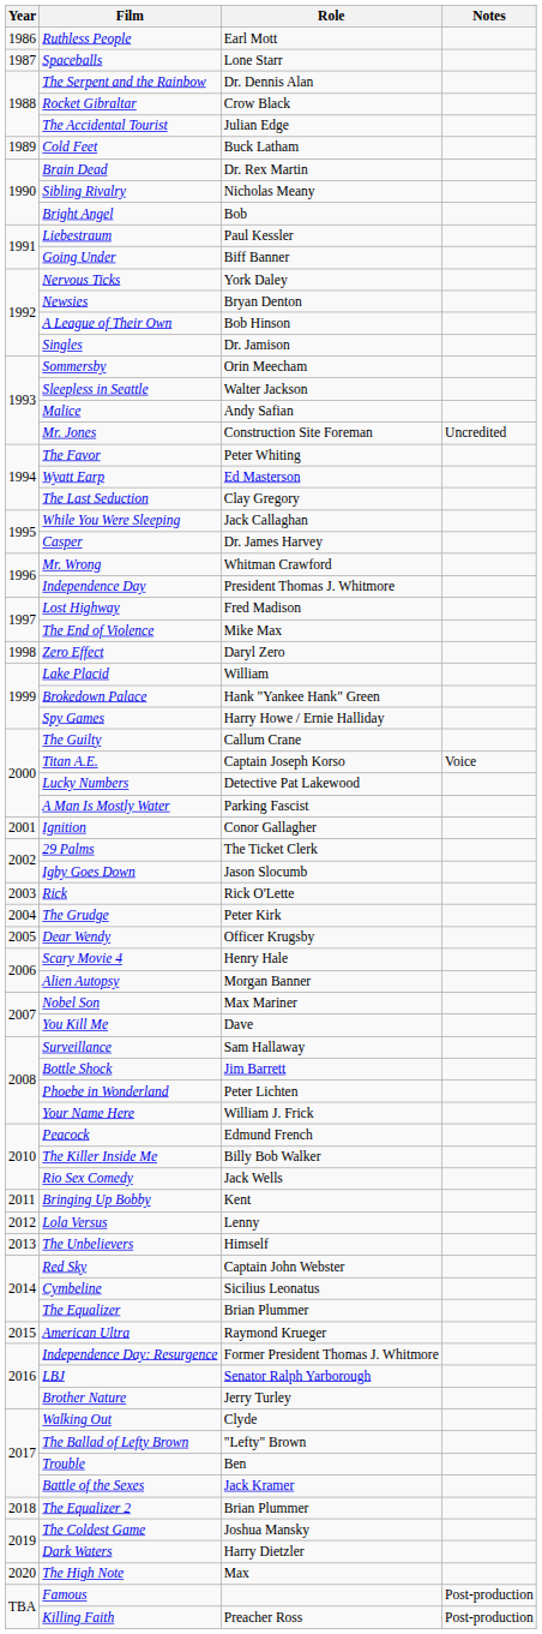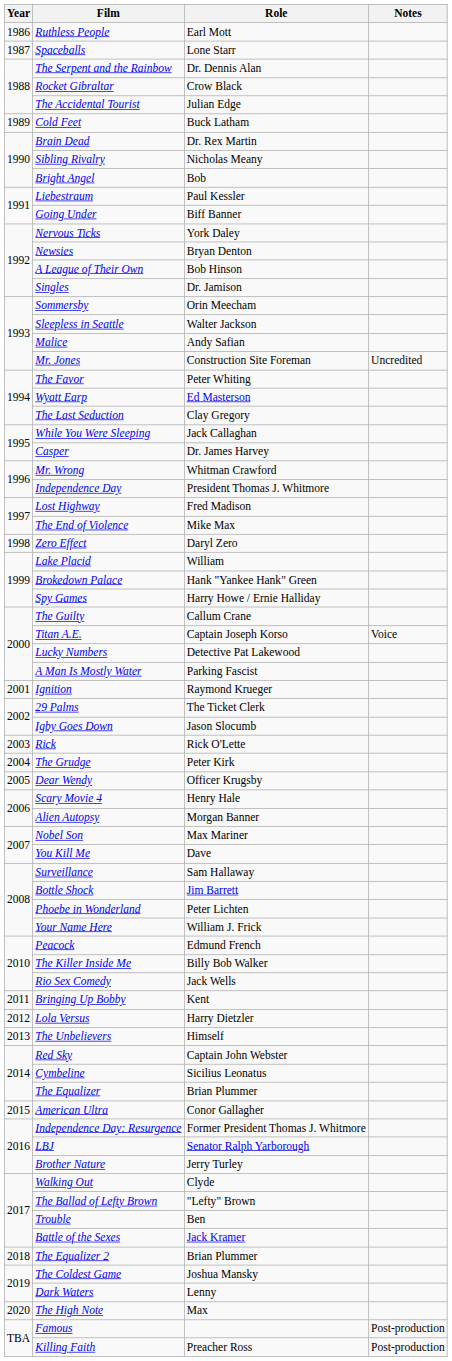 <table class="wikitable sortable">
 <tr>
 <th>Year</th>
 <th>Film</th>
 <th>Role</th>
 <th class="unsortable">Notes</th>
 </tr>
 <tr>
 <td>1986</td>
 <td><em><a href='#'>Ruthless People</a></em></td>
 <td>Earl Mott</td>
 <td></td>
 </tr>
 <tr>
 <td>1987</td>
 <td><em><a href='#'>Spaceballs</a></em></td>
 <td>Lone Starr</td>
 <td></td>
 </tr>
 <tr>
 <td rowspan=3>1988</td>
 <td><em><a href='#'>The Serpent and the Rainbow</a></em></td>
 <td>Dr. Dennis Alan</td>
 <td></td>
 </tr>
 <tr>
 <td><em><a href='#'>Rocket Gibraltar</a></em></td>
 <td>Crow Black</td>
 <td></td>
 </tr>
 <tr>
 <td><em><a href='#'>The Accidental Tourist</a></em></td>
 <td>Julian Edge</td>
 <td></td>
 </tr>
 <tr>
 <td>1989</td>
 <td><em><a href='#'>Cold Feet</a></em></td>
 <td>Buck Latham</td>
 <td></td>
 </tr>
 <tr>
 <td rowspan=3>1990</td>
 <td><em><a href='#'>Brain Dead</a></em></td>
 <td>Dr. Rex Martin</td>
 <td></td>
 </tr>
 <tr>
 <td><em><a href='#'>Sibling Rivalry</a></em></td>
 <td>Nicholas Meany</td>
 <td></td>
 </tr>
 <tr>
 <td><em><a href='#'>Bright Angel</a></em></td>
 <td>Bob</td>
 <td></td>
 </tr>
 <tr>
 <td rowspan=2>1991</td>
 <td><em><a href='#'>Liebestraum</a></em></td>
 <td>Paul Kessler</td>
 <td></td>
 </tr>
 <tr>
 <td><em><a href='#'>Going Under</a></em></td>
 <td>Biff Banner</td>
 <td></td>
 </tr>
 <tr>
 <td rowspan=4>1992</td>
 <td><em><a href='#'>Nervous Ticks</a></em></td>
 <td>York Daley</td>
 <td></td>
 </tr>
 <tr>
 <td><em><a href='#'>Newsies</a></em></td>
 <td>Bryan Denton</td>
 <td></td>
 </tr>
 <tr>
 <td><em><a href='#'>A League of Their Own</a></em></td>
 <td>Bob Hinson</td>
 <td></td>
 </tr>
 <tr>
 <td><em><a href='#'>Singles</a></em></td>
 <td>Dr. Jamison</td>
 <td></td>
 </tr>
 <tr>
 <td rowspan=4>1993</td>
 <td><em><a href='#'>Sommersby</a></em></td>
 <td>Orin Meecham</td>
 <td></td>
 </tr>
 <tr>
 <td><em><a href='#'>Sleepless in Seattle</a></em></td>
 <td>Walter Jackson</td>
 <td></td>
 </tr>
 <tr>
 <td><em><a href='#'>Malice</a></em></td>
 <td>Andy Safian</td>
 <td></td>
 </tr>
 <tr>
 <td><em><a href='#'>Mr. Jones</a></em></td>
 <td>Construction Site Foreman</td>
 <td>Uncredited</td>
 </tr>
 <tr>
 <td rowspan=3>1994</td>
 <td><em><a href='#'>The Favor</a></em></td>
 <td>Peter Whiting</td>
 <td></td>
 </tr>
 <tr>
 <td><em><a href='#'>Wyatt Earp</a></em></td>
 <td><a href='#'>Ed Masterson</a></td>
 <td></td>
 </tr>
 <tr>
 <td><em><a href='#'>The Last Seduction</a></em></td>
 <td>Clay Gregory</td>
 <td></td>
 </tr>
 <tr>
 <td rowspan=2>1995</td>
 <td><em><a href='#'>While You Were Sleeping</a></em></td>
 <td>Jack Callaghan</td>
 <td></td>
 </tr>
 <tr>
 <td><em><a href='#'>Casper</a></em></td>
 <td>Dr. James Harvey</td>
 <td></td>
 </tr>
 <tr>
 <td rowspan=2>1996</td>
 <td><em><a href='#'>Mr. Wrong</a></em></td>
 <td>Whitman Crawford</td>
 <td></td>
 </tr>
 <tr>
 <td><em><a href='#'>Independence Day</a></em></td>
 <td>President Thomas J. Whitmore</td>
 <td></td>
 </tr>
 <tr>
 <td rowspan=2>1997</td>
 <td><em><a href='#'>Lost Highway</a></em></td>
 <td>Fred Madison</td>
 <td></td>
 </tr>
 <tr>
 <td><em><a href='#'>The End of Violence</a></em></td>
 <td>Mike Max</td>
 <td></td>
 </tr>
 <tr>
 <td>1998</td>
 <td><em><a href='#'>Zero Effect</a></em></td>
 <td>Daryl Zero</td>
 <td></td>
 </tr>
 <tr>
 <td rowspan=3>1999</td>
 <td><em><a href='#'>Lake Placid</a></em></td>
 <td>William</td>
 <td></td>
 </tr>
 <tr>
 <td><em><a href='#'>Brokedown Palace</a></em></td>
 <td>Hank "Yankee Hank" Green</td>
 <td></td>
 </tr>
 <tr>
 <td><em><a href='#'>Spy Games</a></em></td>
 <td>Harry Howe / Ernie Halliday</td>
 <td></td>
 </tr>
 <tr>
 <td rowspan=4>2000</td>
 <td><em><a href='#'>The Guilty</a></em></td>
 <td>Callum Crane</td>
 <td></td>
 </tr>
 <tr>
 <td><em><a href='#'>Titan A.E.</a></em></td>
 <td>Captain Joseph Korso</td>
 <td>Voice</td>
 </tr>
 <tr>
 <td><em><a href='#'>Lucky Numbers</a></em></td>
 <td>Detective Pat Lakewood</td>
 <td></td>
 </tr>
 <tr>
 <td><em><a href='#'>A Man Is Mostly Water</a></em></td>
 <td>Parking Fascist</td>
 <td></td>
 </tr>
 <tr>
 <td>2001</td>
 <td><em><a href='#'>Ignition</a></em></td>
-<td>Conor Gallagher</td>
+<td>Raymond Krueger</td>
 <td></td>
 </tr>
 <tr>
 <td rowspan=2>2002</td>
 <td><em><a href='#'>29 Palms</a></em></td>
 <td>The Ticket Clerk</td>
 <td></td>
 </tr>
 <tr>
 <td><em><a href='#'>Igby Goes Down</a></em></td>
 <td>Jason Slocumb</td>
 <td></td>
 </tr>
 <tr>
 <td>2003</td>
 <td><em><a href='#'>Rick</a></em></td>
 <td>Rick O'Lette</td>
 <td></td>
 </tr>
 <tr>
 <td>2004</td>
 <td><em><a href='#'>The Grudge</a></em></td>
 <td>Peter Kirk</td>
 <td></td>
 </tr>
 <tr>
 <td>2005</td>
 <td><em><a href='#'>Dear Wendy</a></em></td>
 <td>Officer Krugsby</td>
 <td></td>
 </tr>
 <tr>
 <td rowspan=2>2006</td>
 <td><em><a href='#'>Scary Movie 4</a></em></td>
 <td>Henry Hale</td>
 <td></td>
 </tr>
 <tr>
 <td><em><a href='#'>Alien Autopsy</a></em></td>
 <td>Morgan Banner</td>
 <td></td>
 </tr>
 <tr>
 <td rowspan=2>2007</td>
 <td><em><a href='#'>Nobel Son</a></em></td>
 <td>Max Mariner</td>
 <td></td>
 </tr>
 <tr>
 <td><em><a href='#'>You Kill Me</a></em></td>
 <td>Dave</td>
 <td></td>
 </tr>
 <tr>
 <td rowspan=4>2008</td>
 <td><em><a href='#'>Surveillance</a></em></td>
 <td>Sam Hallaway</td>
 <td></td>
 </tr>
 <tr>
 <td><em><a href='#'>Bottle Shock</a></em></td>
 <td><a href='#'>Jim Barrett</a></td>
 <td></td>
 </tr>
 <tr>
 <td><em><a href='#'>Phoebe in Wonderland</a></em></td>
 <td>Peter Lichten</td>
 <td></td>
 </tr>
 <tr>
 <td><em><a href='#'>Your Name Here</a></em></td>
 <td>William J. Frick</td>
 <td></td>
 </tr>
 <tr>
 <td rowspan=3>2010</td>
 <td><em><a href='#'>Peacock</a></em></td>
 <td>Edmund French</td>
 <td></td>
 </tr>
 <tr>
 <td><em><a href='#'>The Killer Inside Me</a></em></td>
 <td>Billy Bob Walker</td>
 <td></td>
 </tr>
 <tr>
 <td><em><a href='#'>Rio Sex Comedy</a></em></td>
 <td>Jack Wells</td>
 <td></td>
 </tr>
 <tr>
 <td>2011</td>
 <td><em><a href='#'>Bringing Up Bobby</a></em></td>
 <td>Kent</td>
 <td></td>
 </tr>
 <tr>
 <td>2012</td>
 <td><em><a href='#'>Lola Versus</a></em></td>
-<td>Lenny</td>
+<td>Harry Dietzler</td>
 <td></td>
 </tr>
 <tr>
 <td>2013</td>
 <td><em><a href='#'>The Unbelievers</a></em></td>
 <td>Himself</td>
 <td></td>
 </tr>
 <tr>
 <td rowspan=3>2014</td>
 <td><em><a href='#'>Red Sky</a></em></td>
 <td>Captain John Webster</td>
 <td></td>
 </tr>
 <tr>
 <td><em><a href='#'>Cymbeline</a></em></td>
 <td>Sicilius Leonatus</td>
 <td></td>
 </tr>
 <tr>
 <td><em><a href='#'>The Equalizer</a></em></td>
 <td>Brian Plummer</td>
 <td></td>
 </tr>
 <tr>
 <td>2015</td>
 <td><em><a href='#'>American Ultra</a></em></td>
-<td>Raymond Krueger</td>
+<td>Conor Gallagher</td>
 <td></td>
 </tr>
 <tr>
 <td rowspan=3>2016</td>
 <td><em><a href='#'>Independence Day: Resurgence</a></em></td>
 <td>Former President Thomas J. Whitmore</td>
 <td></td>
 </tr>
 <tr>
 <td><em><a href='#'>LBJ</a></em></td>
 <td><a href='#'>Senator Ralph Yarborough</a></td>
 <td></td>
 </tr>
 <tr>
 <td><em><a href='#'>Brother Nature</a></em></td>
 <td>Jerry Turley</td>
 <td></td>
 </tr>
 <tr>
 <td rowspan=4>2017</td>
 <td><em><a href='#'>Walking Out</a></em></td>
 <td>Clyde</td>
 <td></td>
 </tr>
 <tr>
 <td><em><a href='#'>The Ballad of Lefty Brown</a></em></td>
 <td>"Lefty" Brown</td>
 <td></td>
 </tr>
 <tr>
 <td><em><a href='#'>Trouble</a></em></td>
 <td>Ben</td>
 <td></td>
 </tr>
 <tr>
 <td><em><a href='#'>Battle of the Sexes</a></em></td>
 <td><a href='#'>Jack Kramer</a></td>
 <td></td>
 </tr>
 <tr>
 <td>2018</td>
 <td><em><a href='#'>The Equalizer 2</a></em></td>
 <td>Brian Plummer</td>
 <td></td>
 </tr>
 <tr>
 <td rowspan=2>2019</td>
 <td><em><a href='#'>The Coldest Game</a></em></td>
 <td>Joshua Mansky</td>
 <td></td>
 </tr>
 <tr>
 <td><em><a href='#'>Dark Waters</a></em></td>
-<td>Harry Dietzler</td>
+<td>Lenny</td>
 <td></td>
 </tr>
 <tr>
 <td>2020</td>
 <td><em><a href='#'>The High Note</a></em></td>
 <td>Max</td>
 <td></td>
 </tr>
 <tr>
 <td rowspan=2>TBA</td>
 <td><em><a href='#'>Famous</a></em></td>
 <td></td>
 <td>Post-production</td>
 </tr>
 <tr>
 <td><em><a href='#'>Killing Faith</a></em></td>
 <td>Preacher Ross</td>
 <td>Post-production</td>
 </tr>
 </table>
